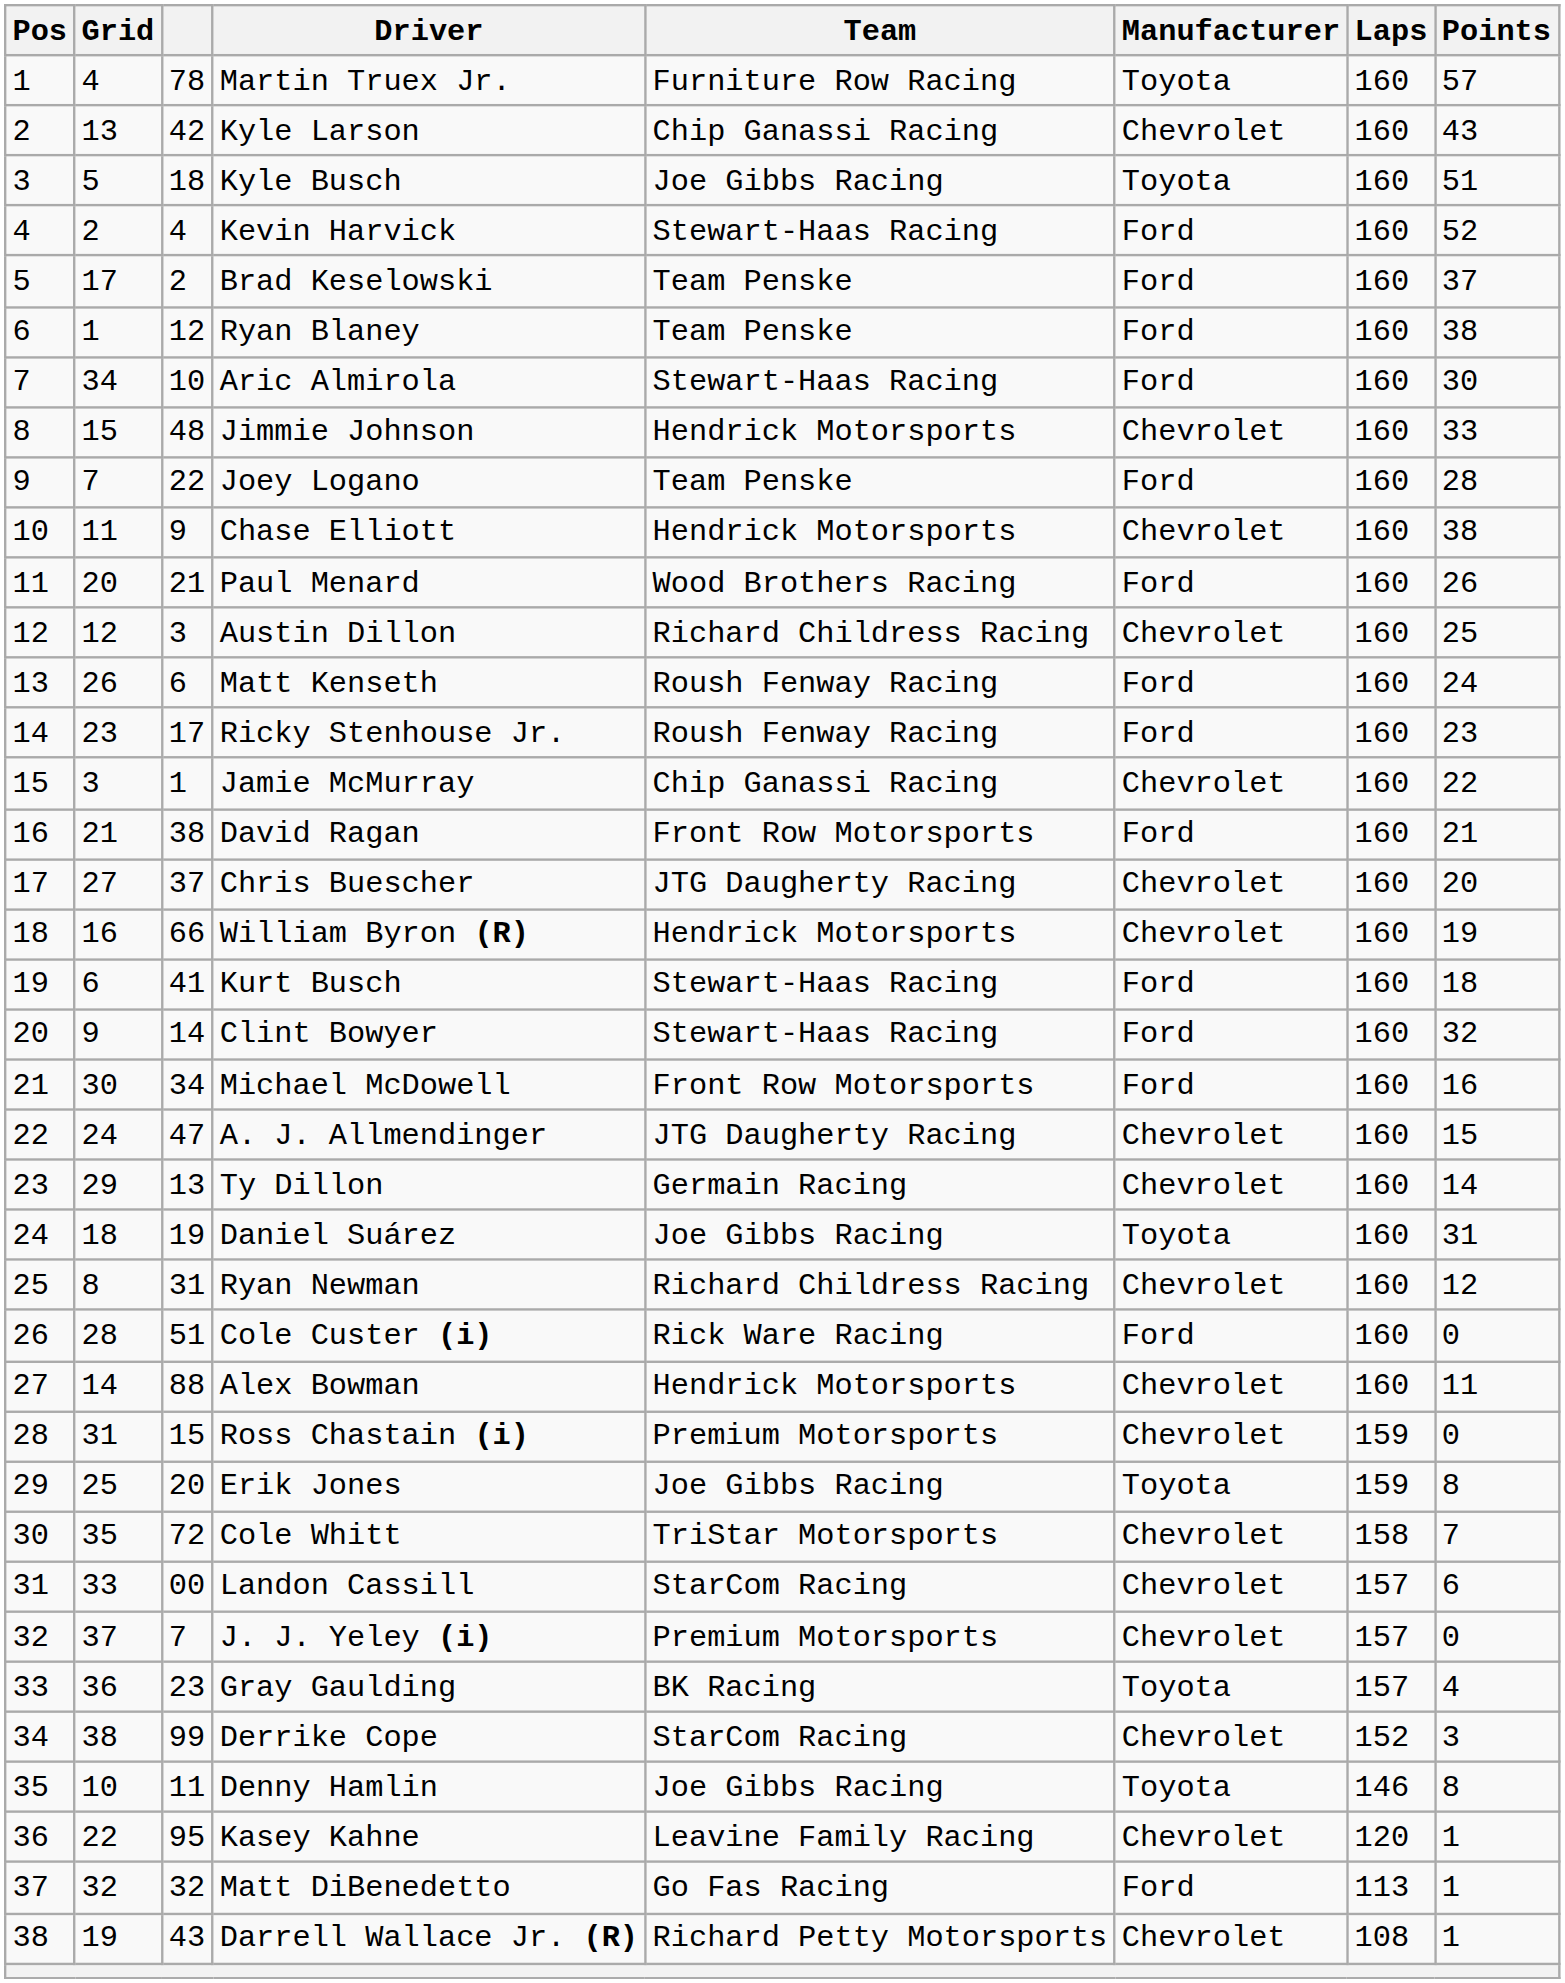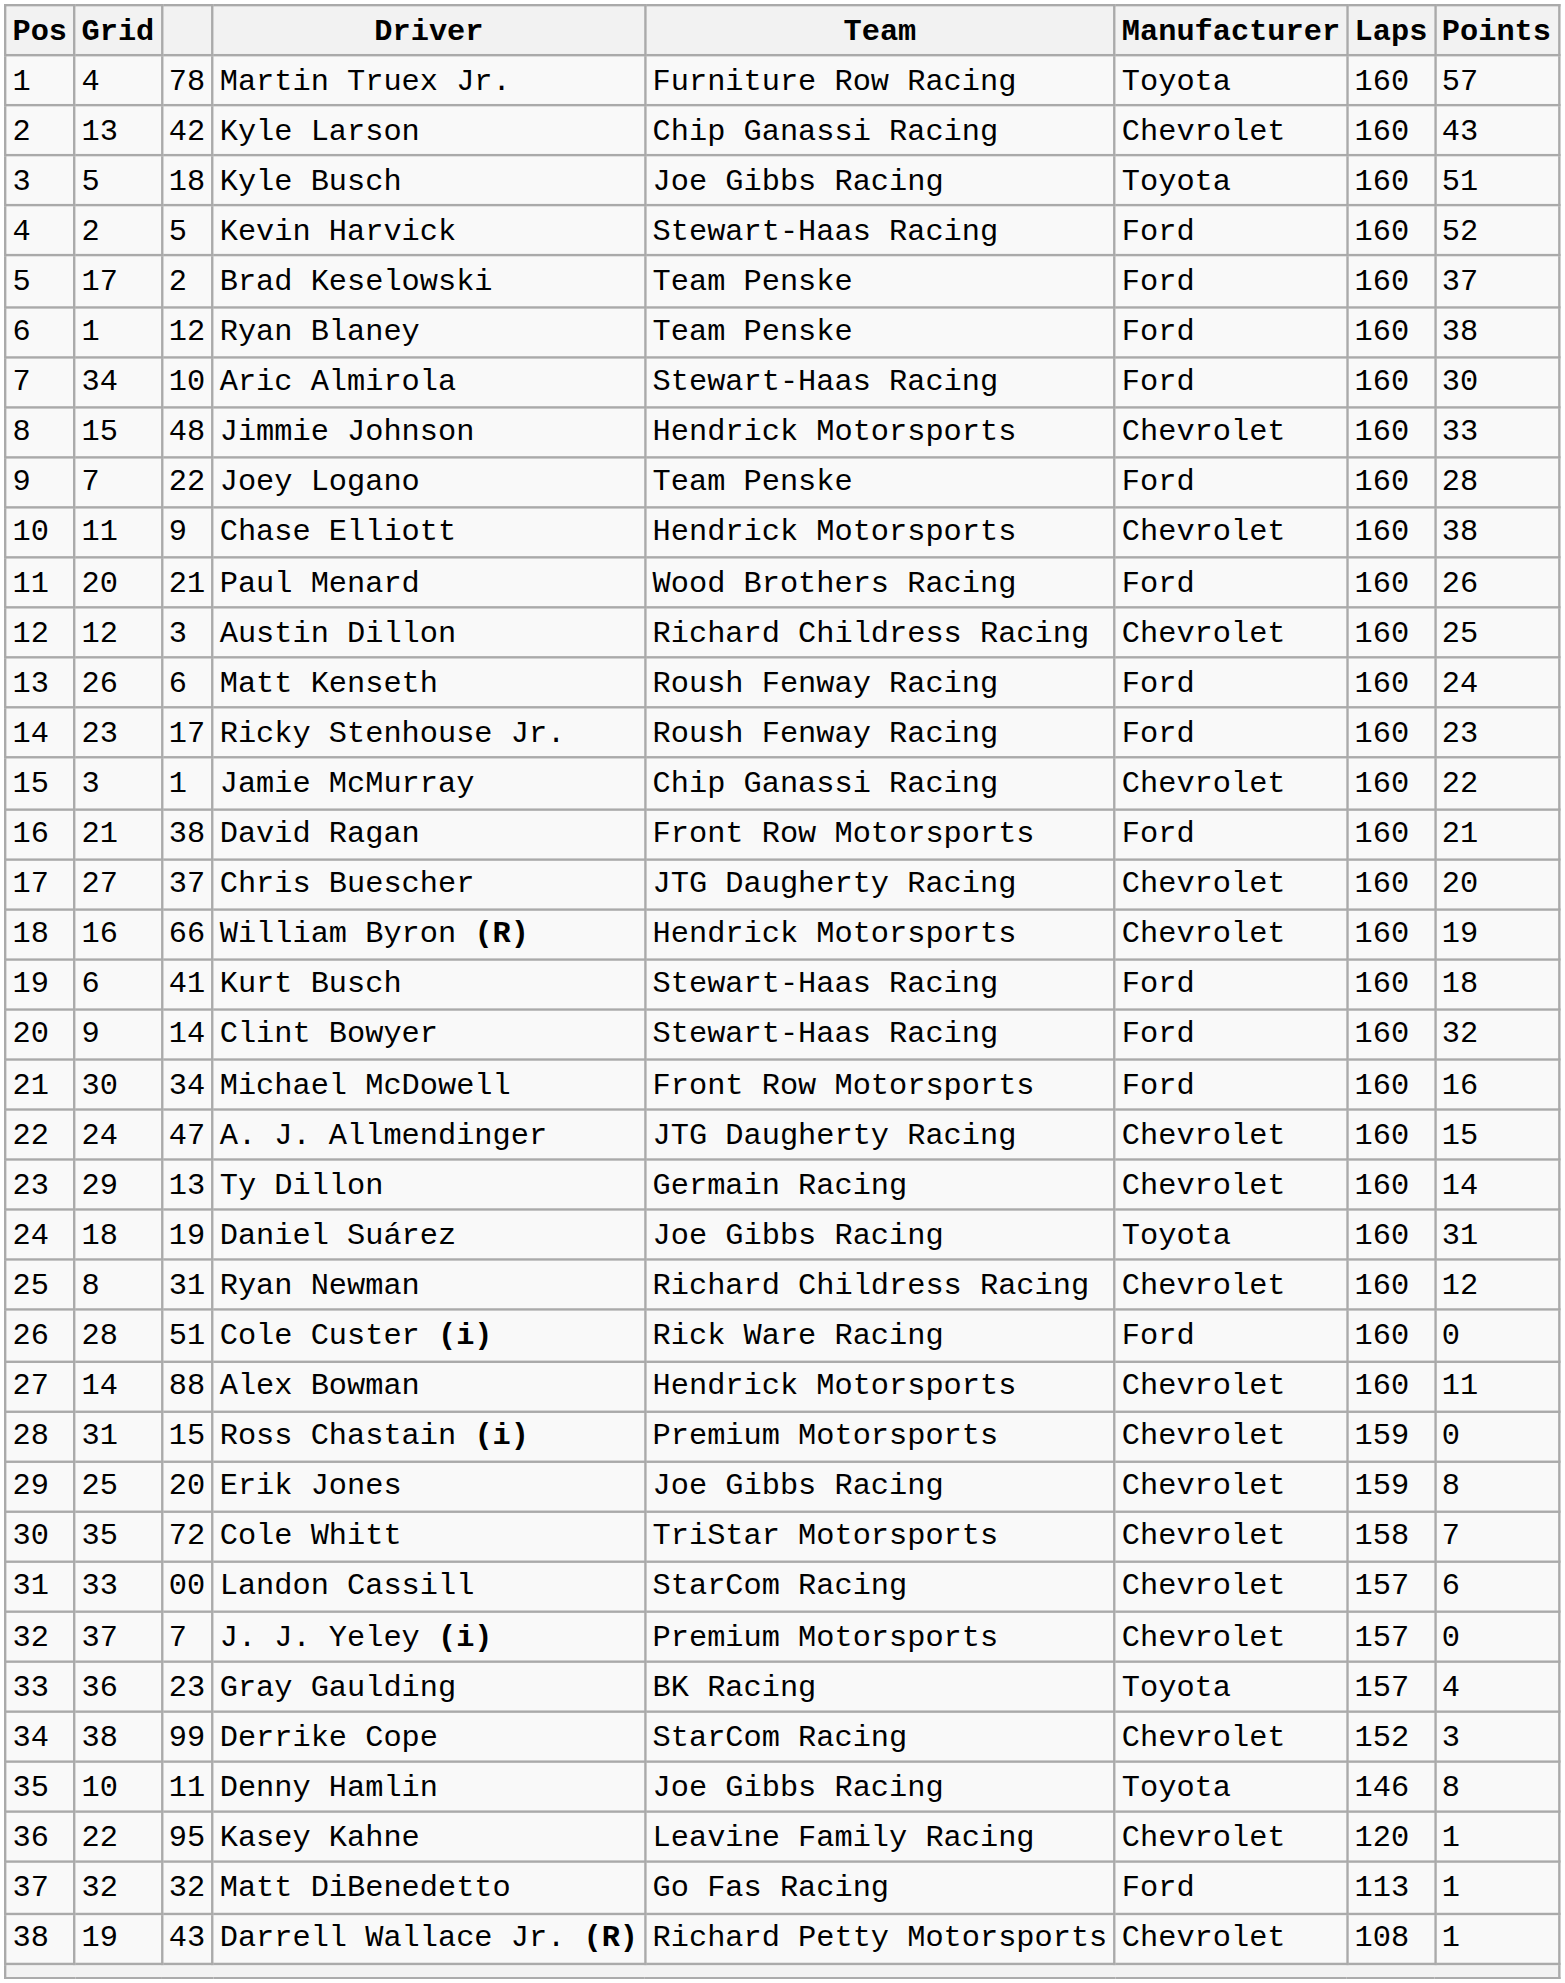 <table class="wikitable" style="font-size:98%">
 <tr>
 <th>Pos</th>
 <th>Grid</th>
 <th></th>
 <th>Driver</th>
 <th>Team</th>
 <th>Manufacturer</th>
 <th>Laps</th>
 <th>Points</th>
 </tr>
 <tr>
 <td>1</td>
 <td>4</td>
 <td>78</td>
 <td>Martin Truex Jr.</td>
 <td>Furniture Row Racing</td>
 <td>Toyota</td>
 <td>160</td>
 <td>57</td>
 </tr>
 <tr>
 <td>2</td>
 <td>13</td>
 <td>42</td>
 <td>Kyle Larson</td>
 <td>Chip Ganassi Racing</td>
 <td>Chevrolet</td>
 <td>160</td>
 <td>43</td>
 </tr>
 <tr>
 <td>3</td>
 <td>5</td>
 <td>18</td>
 <td>Kyle Busch</td>
 <td>Joe Gibbs Racing</td>
 <td>Toyota</td>
 <td>160</td>
 <td>51</td>
 </tr>
 <tr>
 <td>4</td>
 <td>2</td>
-<td>4</td>
+<td>5</td>
 <td>Kevin Harvick</td>
 <td>Stewart-Haas Racing</td>
 <td>Ford</td>
 <td>160</td>
 <td>52</td>
 </tr>
 <tr>
 <td>5</td>
 <td>17</td>
 <td>2</td>
 <td>Brad Keselowski</td>
 <td>Team Penske</td>
 <td>Ford</td>
 <td>160</td>
 <td>37</td>
 </tr>
 <tr>
 <td>6</td>
 <td>1</td>
 <td>12</td>
 <td>Ryan Blaney</td>
 <td>Team Penske</td>
 <td>Ford</td>
 <td>160</td>
 <td>38</td>
 </tr>
 <tr>
 <td>7</td>
 <td>34</td>
 <td>10</td>
 <td>Aric Almirola</td>
 <td>Stewart-Haas Racing</td>
 <td>Ford</td>
 <td>160</td>
 <td>30</td>
 </tr>
 <tr>
 <td>8</td>
 <td>15</td>
 <td>48</td>
 <td>Jimmie Johnson</td>
 <td>Hendrick Motorsports</td>
 <td>Chevrolet</td>
 <td>160</td>
 <td>33</td>
 </tr>
 <tr>
 <td>9</td>
 <td>7</td>
 <td>22</td>
 <td>Joey Logano</td>
 <td>Team Penske</td>
 <td>Ford</td>
 <td>160</td>
 <td>28</td>
 </tr>
 <tr>
 <td>10</td>
 <td>11</td>
 <td>9</td>
 <td>Chase Elliott</td>
 <td>Hendrick Motorsports</td>
 <td>Chevrolet</td>
 <td>160</td>
 <td>38</td>
 </tr>
 <tr>
 <td>11</td>
 <td>20</td>
 <td>21</td>
 <td>Paul Menard</td>
 <td>Wood Brothers Racing</td>
 <td>Ford</td>
 <td>160</td>
 <td>26</td>
 </tr>
 <tr>
 <td>12</td>
 <td>12</td>
 <td>3</td>
 <td>Austin Dillon</td>
 <td>Richard Childress Racing</td>
 <td>Chevrolet</td>
 <td>160</td>
 <td>25</td>
 </tr>
 <tr>
 <td>13</td>
 <td>26</td>
 <td>6</td>
 <td>Matt Kenseth</td>
 <td>Roush Fenway Racing</td>
 <td>Ford</td>
 <td>160</td>
 <td>24</td>
 </tr>
 <tr>
 <td>14</td>
 <td>23</td>
 <td>17</td>
 <td>Ricky Stenhouse Jr.</td>
 <td>Roush Fenway Racing</td>
 <td>Ford</td>
 <td>160</td>
 <td>23</td>
 </tr>
 <tr>
 <td>15</td>
 <td>3</td>
 <td>1</td>
 <td>Jamie McMurray</td>
 <td>Chip Ganassi Racing</td>
 <td>Chevrolet</td>
 <td>160</td>
 <td>22</td>
 </tr>
 <tr>
 <td>16</td>
 <td>21</td>
 <td>38</td>
 <td>David Ragan</td>
 <td>Front Row Motorsports</td>
 <td>Ford</td>
 <td>160</td>
 <td>21</td>
 </tr>
 <tr>
 <td>17</td>
 <td>27</td>
 <td>37</td>
 <td>Chris Buescher</td>
 <td>JTG Daugherty Racing</td>
 <td>Chevrolet</td>
 <td>160</td>
 <td>20</td>
 </tr>
 <tr>
 <td>18</td>
 <td>16</td>
 <td>66</td>
 <td>William Byron <strong>(R)</strong></td>
 <td>Hendrick Motorsports</td>
 <td>Chevrolet</td>
 <td>160</td>
 <td>19</td>
 </tr>
 <tr>
 <td>19</td>
 <td>6</td>
 <td>41</td>
 <td>Kurt Busch</td>
 <td>Stewart-Haas Racing</td>
 <td>Ford</td>
 <td>160</td>
 <td>18</td>
 </tr>
 <tr>
 <td>20</td>
 <td>9</td>
 <td>14</td>
 <td>Clint Bowyer</td>
 <td>Stewart-Haas Racing</td>
 <td>Ford</td>
 <td>160</td>
 <td>32</td>
 </tr>
 <tr>
 <td>21</td>
 <td>30</td>
 <td>34</td>
 <td>Michael McDowell</td>
 <td>Front Row Motorsports</td>
 <td>Ford</td>
 <td>160</td>
 <td>16</td>
 </tr>
 <tr>
 <td>22</td>
 <td>24</td>
 <td>47</td>
 <td>A. J. Allmendinger</td>
 <td>JTG Daugherty Racing</td>
 <td>Chevrolet</td>
 <td>160</td>
 <td>15</td>
 </tr>
 <tr>
 <td>23</td>
 <td>29</td>
 <td>13</td>
 <td>Ty Dillon</td>
 <td>Germain Racing</td>
 <td>Chevrolet</td>
 <td>160</td>
 <td>14</td>
 </tr>
 <tr>
 <td>24</td>
 <td>18</td>
 <td>19</td>
 <td>Daniel Suárez</td>
 <td>Joe Gibbs Racing</td>
 <td>Toyota</td>
 <td>160</td>
 <td>31</td>
 </tr>
 <tr>
 <td>25</td>
 <td>8</td>
 <td>31</td>
 <td>Ryan Newman</td>
 <td>Richard Childress Racing</td>
 <td>Chevrolet</td>
 <td>160</td>
 <td>12</td>
 </tr>
 <tr>
 <td>26</td>
 <td>28</td>
 <td>51</td>
 <td>Cole Custer <strong>(i)</strong></td>
 <td>Rick Ware Racing</td>
 <td>Ford</td>
 <td>160</td>
 <td>0</td>
 </tr>
 <tr>
 <td>27</td>
 <td>14</td>
 <td>88</td>
 <td>Alex Bowman</td>
 <td>Hendrick Motorsports</td>
 <td>Chevrolet</td>
 <td>160</td>
 <td>11</td>
 </tr>
 <tr>
 <td>28</td>
 <td>31</td>
 <td>15</td>
 <td>Ross Chastain <strong>(i)</strong></td>
 <td>Premium Motorsports</td>
 <td>Chevrolet</td>
 <td>159</td>
 <td>0</td>
 </tr>
 <tr>
 <td>29</td>
 <td>25</td>
 <td>20</td>
 <td>Erik Jones</td>
 <td>Joe Gibbs Racing</td>
-<td>Toyota</td>
+<td>Chevrolet</td>
 <td>159</td>
 <td>8</td>
 </tr>
 <tr>
 <td>30</td>
 <td>35</td>
 <td>72</td>
 <td>Cole Whitt</td>
 <td>TriStar Motorsports</td>
 <td>Chevrolet</td>
 <td>158</td>
 <td>7</td>
 </tr>
 <tr>
 <td>31</td>
 <td>33</td>
 <td>00</td>
 <td>Landon Cassill</td>
 <td>StarCom Racing</td>
 <td>Chevrolet</td>
 <td>157</td>
 <td>6</td>
 </tr>
 <tr>
 <td>32</td>
 <td>37</td>
 <td>7</td>
 <td>J. J. Yeley <strong>(i)</strong></td>
 <td>Premium Motorsports</td>
 <td>Chevrolet</td>
 <td>157</td>
 <td>0</td>
 </tr>
 <tr>
 <td>33</td>
 <td>36</td>
 <td>23</td>
 <td>Gray Gaulding</td>
 <td>BK Racing</td>
 <td>Toyota</td>
 <td>157</td>
 <td>4</td>
 </tr>
 <tr>
 <td>34</td>
 <td>38</td>
 <td>99</td>
 <td>Derrike Cope</td>
 <td>StarCom Racing</td>
 <td>Chevrolet</td>
 <td>152</td>
 <td>3</td>
 </tr>
 <tr>
 <td>35</td>
 <td>10</td>
 <td>11</td>
 <td>Denny Hamlin</td>
 <td>Joe Gibbs Racing</td>
 <td>Toyota</td>
 <td>146</td>
 <td>8</td>
 </tr>
 <tr>
 <td>36</td>
 <td>22</td>
 <td>95</td>
 <td>Kasey Kahne</td>
 <td>Leavine Family Racing</td>
 <td>Chevrolet</td>
 <td>120</td>
 <td>1</td>
 </tr>
 <tr>
 <td>37</td>
 <td>32</td>
 <td>32</td>
 <td>Matt DiBenedetto</td>
 <td>Go Fas Racing</td>
 <td>Ford</td>
 <td>113</td>
 <td>1</td>
 </tr>
 <tr>
 <td>38</td>
 <td>19</td>
 <td>43</td>
 <td>Darrell Wallace Jr. <strong>(R)</strong></td>
 <td>Richard Petty Motorsports</td>
 <td>Chevrolet</td>
 <td>108</td>
 <td>1</td>
 </tr>
 <tr>
 <th colspan="8"></th>
 </tr>
 </table>
